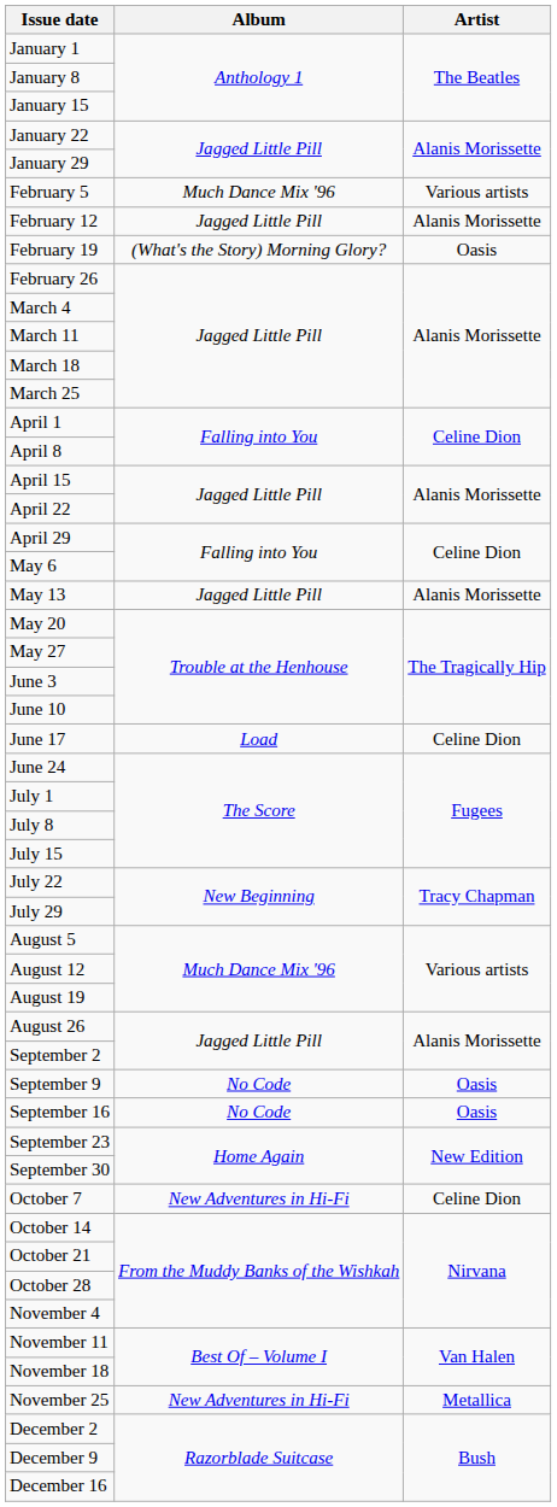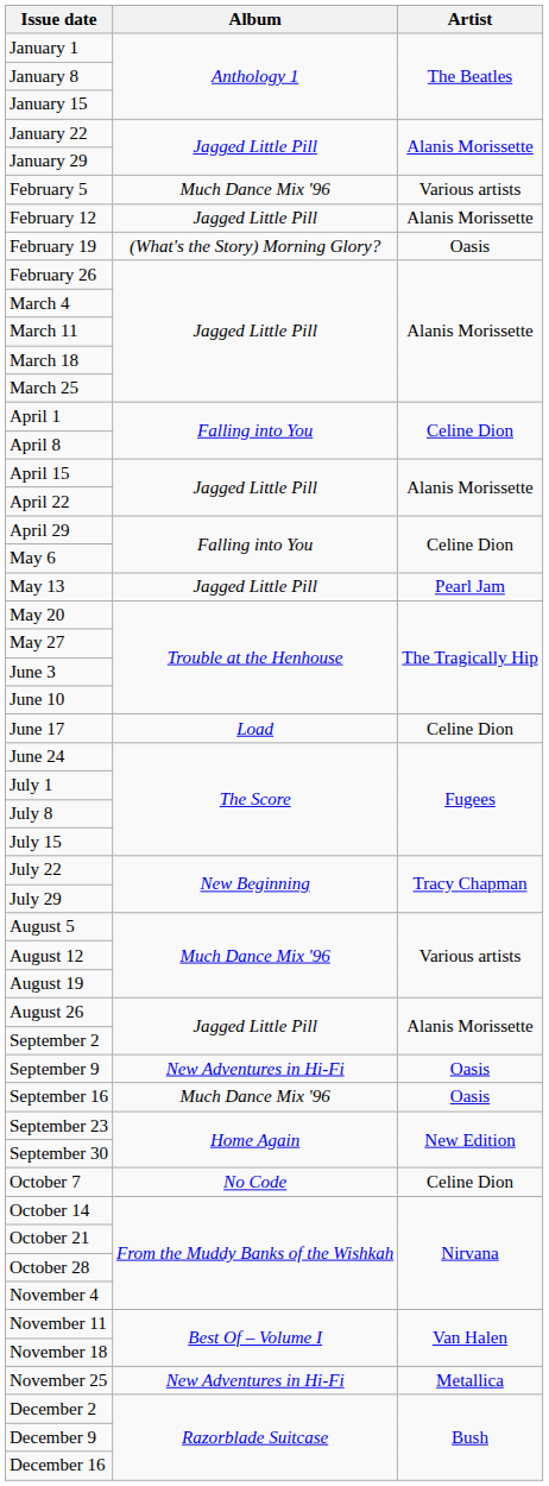 <table class="wikitable">
 <tr>
 <th>Issue date</th>
 <th>Album</th>
 <th>Artist</th>
 </tr>
 <tr>
 <td>January 1</td>
 <td rowspan="3" align="center"><em><a href='#'>Anthology 1</a></em></td>
 <td rowspan="3" align="center"><a href='#'>The Beatles</a></td>
 </tr>
 <tr>
 <td>January 8</td>
 </tr>
 <tr>
 <td>January 15</td>
 </tr>
 <tr>
 <td>January 22</td>
 <td rowspan="2" align="center"><em><a href='#'>Jagged Little Pill</a></em></td>
 <td rowspan="2" align="center"><a href='#'>Alanis Morissette</a></td>
 </tr>
 <tr>
 <td>January 29</td>
 </tr>
 <tr>
 <td>February 5</td>
 <td align="center"><em>Much Dance Mix '96</em></td>
 <td align="center">Various artists</td>
 </tr>
 <tr>
 <td>February 12</td>
 <td align="center"><em>Jagged Little Pill</em></td>
 <td align="center">Alanis Morissette</td>
 </tr>
 <tr>
 <td>February 19</td>
 <td align="center"><em>(What's the Story) Morning Glory?</em></td>
 <td align="center">Oasis</td>
 </tr>
 <tr>
 <td>February 26</td>
 <td rowspan="5" align="center"><em>Jagged Little Pill</em></td>
 <td rowspan="5" align="center">Alanis Morissette</td>
 </tr>
 <tr>
 <td>March 4</td>
 </tr>
 <tr>
 <td>March 11</td>
 </tr>
 <tr>
 <td>March 18</td>
 </tr>
 <tr>
 <td>March 25</td>
 </tr>
 <tr>
 <td>April 1</td>
 <td rowspan="2" align="center"><em><a href='#'>Falling into You</a></em></td>
 <td rowspan="2" align="center"><a href='#'>Celine Dion</a></td>
 </tr>
 <tr>
 <td>April 8</td>
 </tr>
 <tr>
 <td>April 15</td>
 <td rowspan="2" align="center"><em>Jagged Little Pill</em></td>
 <td rowspan="2" align="center">Alanis Morissette</td>
 </tr>
 <tr>
 <td>April 22</td>
 </tr>
 <tr>
 <td>April 29</td>
 <td rowspan="2" align="center"><em>Falling into You</em></td>
 <td rowspan="2" align="center">Celine Dion</td>
 </tr>
 <tr>
 <td>May 6</td>
 </tr>
 <tr>
 <td>May 13</td>
 <td align="center"><em>Jagged Little Pill</em></td>
-<td align="center">Alanis Morissette</td>
+<td align="center"><a href='#'>Pearl Jam</a></td>
 </tr>
 <tr>
 <td>May 20</td>
 <td rowspan="4" align="center"><em><a href='#'>Trouble at the Henhouse</a></em></td>
 <td rowspan="4" align="center"><a href='#'>The Tragically Hip</a></td>
 </tr>
 <tr>
 <td>May 27</td>
 </tr>
 <tr>
 <td>June 3</td>
 </tr>
 <tr>
 <td>June 10</td>
 </tr>
 <tr>
 <td>June 17</td>
 <td align="center"><em><a href='#'>Load</a></em></td>
 <td align="center">Celine Dion</td>
 </tr>
 <tr>
 <td>June 24</td>
 <td rowspan="4" align="center"><em><a href='#'>The Score</a></em></td>
 <td rowspan="4" align="center"><a href='#'>Fugees</a></td>
 </tr>
 <tr>
 <td>July 1</td>
 </tr>
 <tr>
 <td>July 8</td>
 </tr>
 <tr>
 <td>July 15</td>
 </tr>
 <tr>
 <td>July 22</td>
 <td rowspan="2" align="center"><em><a href='#'>New Beginning</a></em></td>
 <td rowspan="2" align="center"><a href='#'>Tracy Chapman</a></td>
 </tr>
 <tr>
 <td>July 29</td>
 </tr>
 <tr>
 <td>August 5</td>
 <td rowspan="3" align="center"><em><a href='#'>Much Dance Mix '96</a></em></td>
 <td rowspan="3" align="center">Various artists</td>
 </tr>
 <tr>
 <td>August 12</td>
 </tr>
 <tr>
 <td>August 19</td>
 </tr>
 <tr>
 <td>August 26</td>
 <td rowspan="2" align="center"><em>Jagged Little Pill</em></td>
 <td rowspan="2" align="center">Alanis Morissette</td>
 </tr>
 <tr>
 <td>September 2</td>
 </tr>
 <tr>
 <td>September 9</td>
-<td align="center"><em><a href='#'>No Code</a></em></td>
+<td align="center"><em><a href='#'>New Adventures in Hi-Fi</a></em></td>
 <td align="center"><a href='#'>Oasis</a></td>
 </tr>
 <tr>
 <td>September 16</td>
-<td align="center"><em><a href='#'>No Code</a></em></td>
+<td align="center"><em>Much Dance Mix '96</em></td>
 <td align="center"><a href='#'>Oasis</a></td>
 </tr>
 <tr>
 <td>September 23</td>
 <td rowspan="2" align="center"><em><a href='#'>Home Again</a></em></td>
 <td rowspan="2" align="center"><a href='#'>New Edition</a></td>
 </tr>
 <tr>
 <td>September 30</td>
 </tr>
 <tr>
 <td>October 7</td>
-<td align="center"><em><a href='#'>New Adventures in Hi-Fi</a></em></td>
+<td align="center"><em><a href='#'>No Code</a></em></td>
 <td align="center">Celine Dion</td>
 </tr>
 <tr>
 <td>October 14</td>
 <td rowspan="4" align="center"><em><a href='#'>From the Muddy Banks of the Wishkah</a></em></td>
 <td rowspan="4" align="center"><a href='#'>Nirvana</a></td>
 </tr>
 <tr>
 <td>October 21</td>
 </tr>
 <tr>
 <td>October 28</td>
 </tr>
 <tr>
 <td>November 4</td>
 </tr>
 <tr>
 <td>November 11</td>
 <td rowspan="2" align="center"><em><a href='#'>Best Of – Volume I</a></em></td>
 <td rowspan="2" align="center"><a href='#'>Van Halen</a></td>
 </tr>
 <tr>
 <td>November 18</td>
 </tr>
 <tr>
 <td>November 25</td>
 <td align="center"><em><a href='#'>New Adventures in Hi-Fi</a></em></td>
 <td align="center"><a href='#'>Metallica</a></td>
 </tr>
 <tr>
 <td>December 2</td>
 <td rowspan="3" align="center"><em><a href='#'>Razorblade Suitcase</a></em></td>
 <td rowspan="3" align="center"><a href='#'>Bush</a></td>
 </tr>
 <tr>
 <td>December 9</td>
 </tr>
 <tr>
 <td>December 16</td>
 </tr>
 </table>
